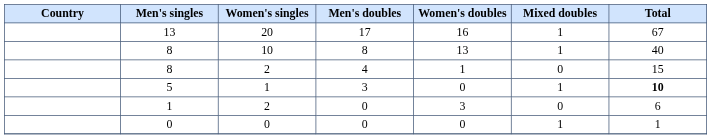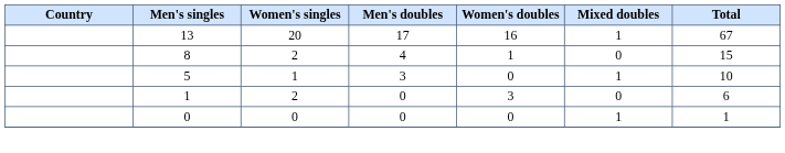 <table cellpadding="3" cellspacing="4" border="1" style="border:#435877 solid 1px; border-collapse: collapse;">
 <tr bgcolor="#d1e4fd" align="center">
 <td width="150"><strong>Country</strong></td>
 <td width="125"><strong>Men's singles</strong></td>
 <td width="125"><strong>Women's singles</strong></td>
 <td width="125"><strong>Men's doubles</strong></td>
 <td width="125"><strong>Women's doubles</strong></td>
 <td width="125"><strong>Mixed doubles</strong></td>
 <td width="125"><strong>Total</strong></td>
 </tr>
 <tr align="center">
 <td></td>
 <td>13</td>
 <td>20</td>
 <td>17</td>
 <td>16</td>
 <td>1</td>
 <td>67</td>
 </tr>
 <tr align="center">
 <td></td>
 <td>8</td>
-<td>10</td>
-<td>8</td>
-<td>13</td>
-<td>1</td>
-<td>40</td>
-</tr>
-<tr align="center">
-<td></td>
-<td>8</td>
 <td>2</td>
 <td>4</td>
 <td>1</td>
 <td>0</td>
 <td>15</td>
 </tr>
 <tr align="center">
 <td></td>
 <td>5</td>
 <td>1</td>
 <td>3</td>
 <td>0</td>
 <td>1</td>
-<td><strong>10</strong></td>
+<td>10</td>
 </tr>
 <tr align="center">
 <td></td>
 <td>1</td>
 <td>2</td>
 <td>0</td>
 <td>3</td>
 <td>0</td>
 <td>6</td>
 </tr>
 <tr align="center">
 <td></td>
 <td>0</td>
 <td>0</td>
 <td>0</td>
 <td>0</td>
 <td>1</td>
 <td>1</td>
 </tr>
 <tr>
 </tr>
 </table>
